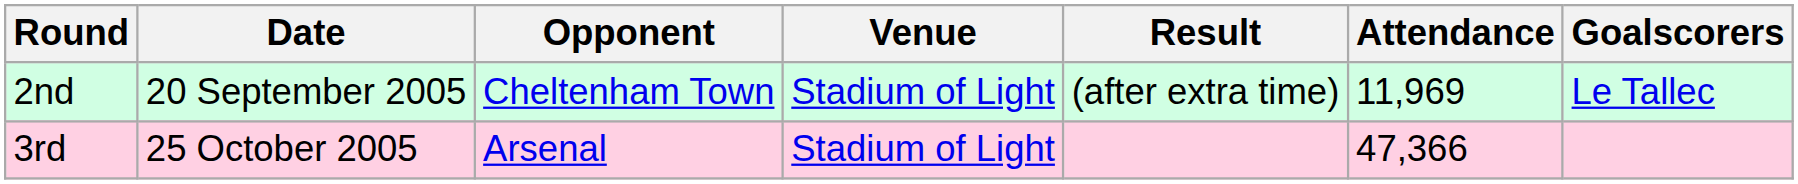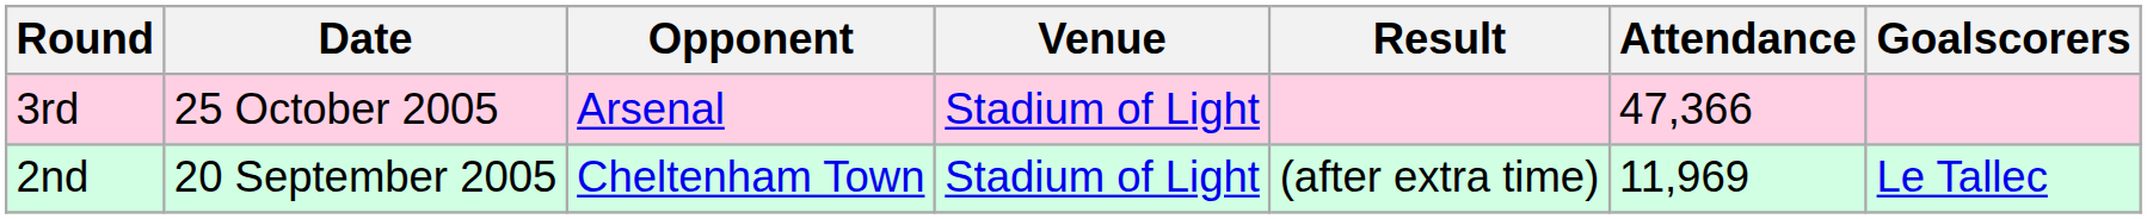 <table class="wikitable">
 <tr>
 <th>Round</th>
 <th>Date</th>
 <th>Opponent</th>
 <th>Venue</th>
 <th>Result</th>
 <th>Attendance</th>
 <th>Goalscorers</th>
 </tr>
+<tr style="background-color: #ffd0e3;">
+<td>3rd</td>
+<td>25 October 2005</td>
+<td><a href='#'>Arsenal</a></td>
+<td><a href='#'>Stadium of Light</a></td>
+<td></td>
+<td>47,366</td>
+<td></td>
+</tr>
 <tr style="background-color: #d0ffe3;">
 <td>2nd</td>
 <td>20 September 2005</td>
 <td><a href='#'>Cheltenham Town</a></td>
 <td><a href='#'>Stadium of Light</a></td>
 <td> (after extra time)</td>
 <td>11,969</td>
 <td><a href='#'>Le Tallec</a></td>
 </tr>
-<tr style="background-color: #ffd0e3;">
-<td>3rd</td>
-<td>25 October 2005</td>
-<td><a href='#'>Arsenal</a></td>
-<td><a href='#'>Stadium of Light</a></td>
-<td></td>
-<td>47,366</td>
-<td></td>
-</tr>
 </table>
